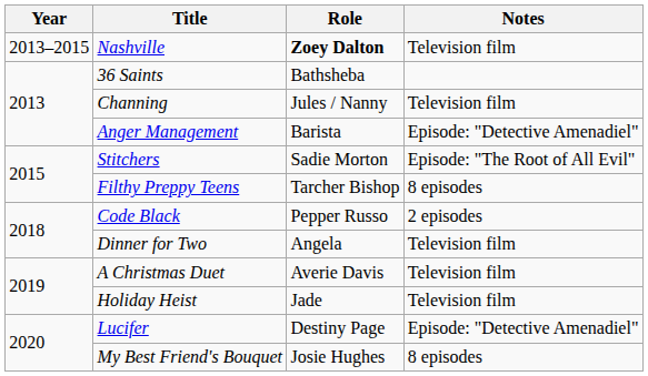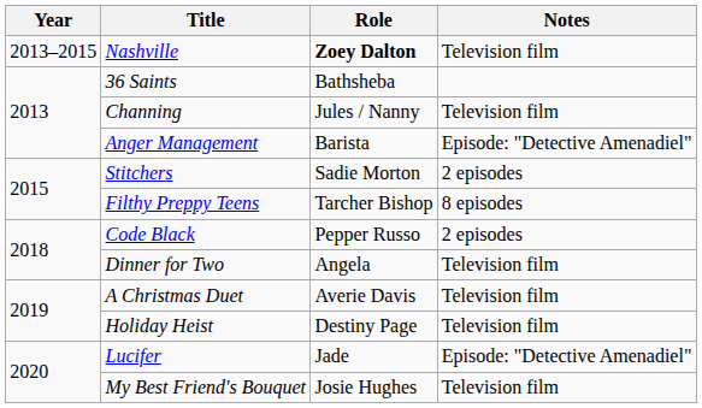 <table class="wikitable sortable">
 <tr>
 <th>Year</th>
 <th>Title</th>
 <th>Role</th>
 <th class="unsortable">Notes</th>
 </tr>
 <tr>
 <td>2013–2015</td>
 <td><em><a href='#'>Nashville</a></em></td>
 <td><strong>Zoey Dalton</strong></td>
 <td>Television film</td>
 </tr>
 <tr>
 <td rowspan="3">2013</td>
 <td><em>36 Saints</em></td>
 <td>Bathsheba</td>
 <td></td>
 </tr>
 <tr>
 <td><em>Channing</em></td>
 <td>Jules / Nanny</td>
 <td>Television film</td>
 </tr>
 <tr>
 <td><em><a href='#'>Anger Management</a></em></td>
 <td>Barista</td>
 <td>Episode: "Detective Amenadiel"</td>
 </tr>
 <tr>
 <td rowspan="2">2015</td>
 <td><em><a href='#'>Stitchers</a></em></td>
 <td>Sadie Morton</td>
-<td>Episode: "The Root of All Evil"</td>
+<td>2 episodes</td>
 </tr>
 <tr>
 <td><em><a href='#'>Filthy Preppy Teens</a></em></td>
 <td>Tarcher Bishop</td>
 <td>8 episodes</td>
 </tr>
 <tr>
 <td rowspan="2">2018</td>
 <td><em><a href='#'>Code Black</a></em></td>
 <td>Pepper Russo</td>
 <td>2 episodes</td>
 </tr>
 <tr>
 <td><em>Dinner for Two</em></td>
 <td>Angela</td>
 <td>Television film</td>
 </tr>
 <tr>
 <td rowspan="2">2019</td>
 <td><em>A Christmas Duet</em></td>
 <td>Averie Davis</td>
 <td>Television film</td>
 </tr>
 <tr>
 <td><em>Holiday Heist</em></td>
-<td>Jade</td>
+<td>Destiny Page</td>
 <td>Television film</td>
 </tr>
 <tr>
 <td rowspan="2">2020</td>
 <td><em><a href='#'>Lucifer</a></em></td>
-<td>Destiny Page</td>
+<td>Jade</td>
 <td>Episode: "Detective Amenadiel"</td>
 </tr>
 <tr>
 <td><em>My Best Friend's Bouquet</em></td>
 <td>Josie Hughes</td>
-<td>8 episodes</td>
+<td>Television film</td>
 </tr>
 </table>
